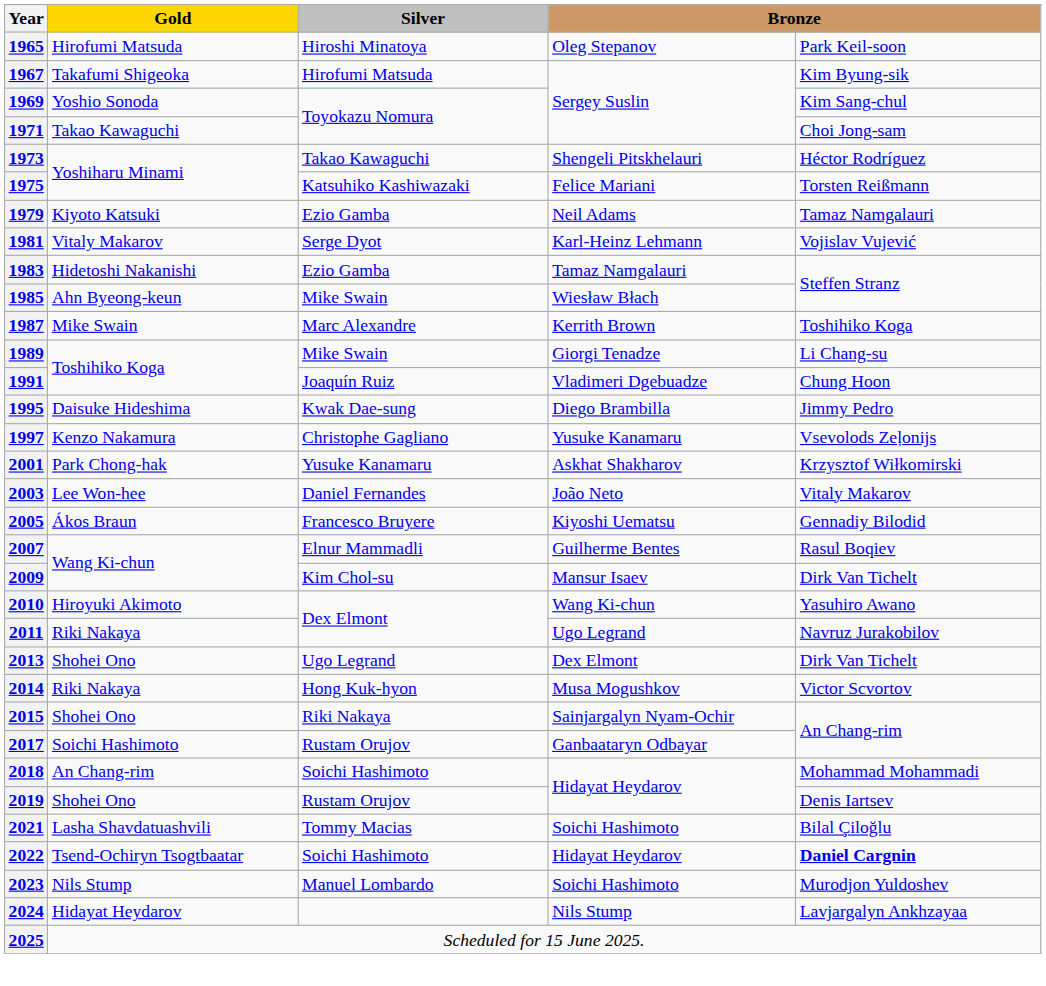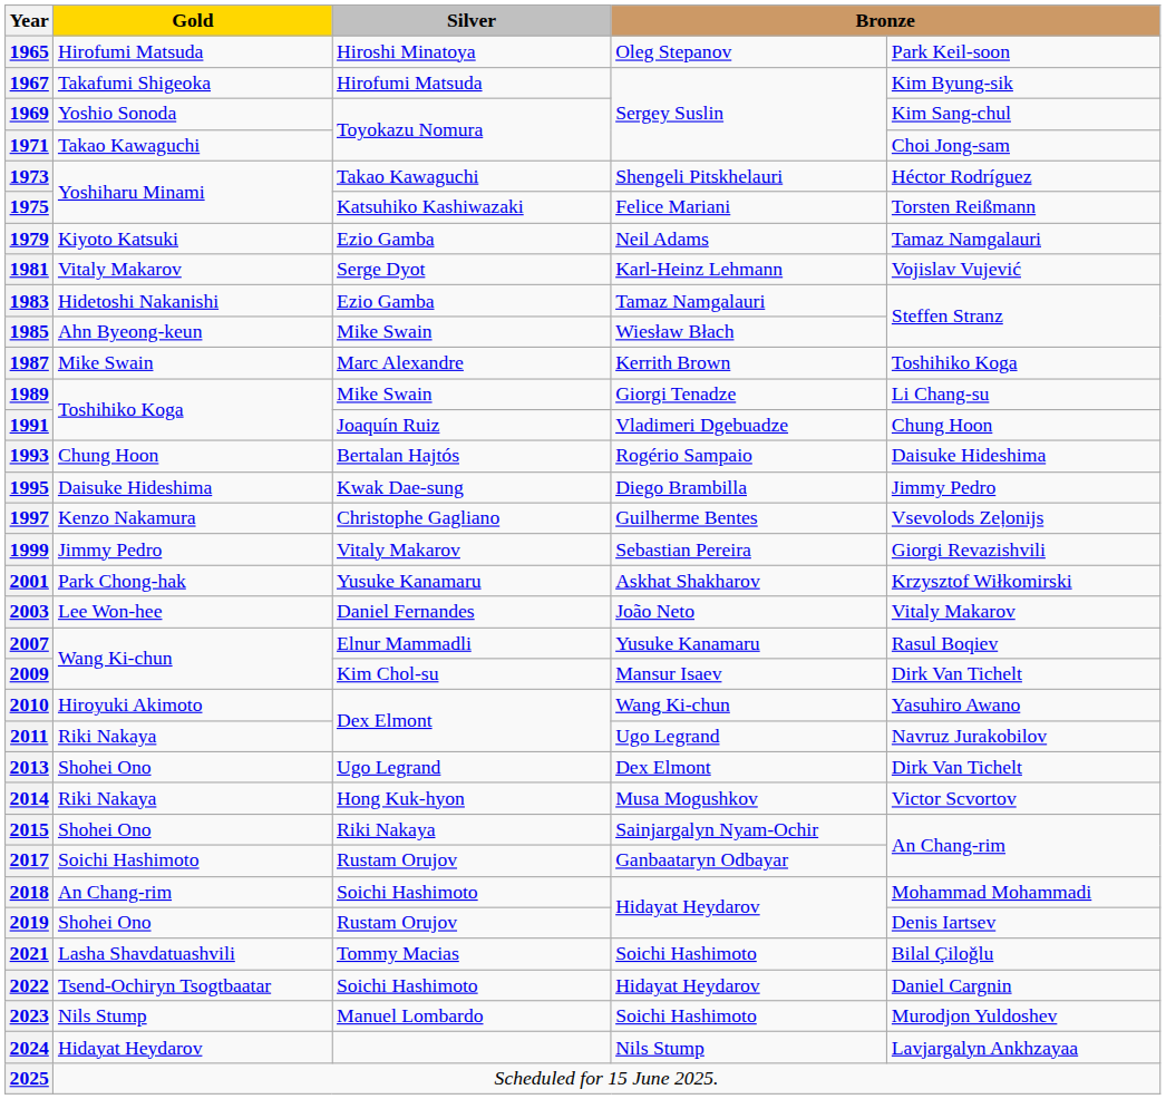 <table class=wikitable>
 <tr align=center>
 <th>Year</th>
 <td bgcolor=gold width=220><strong>Gold</strong></td>
 <td bgcolor=silver width=220><strong>Silver</strong></td>
 <td bgcolor=cc9966 colspan=2 width=440><strong>Bronze</strong></td>
 </tr>
 <tr>
 <th> <a href='#'>1965</a></th>
 <td> <a href='#'>Hirofumi Matsuda</a></td>
 <td> <a href='#'>Hiroshi Minatoya</a></td>
 <td> <a href='#'>Oleg Stepanov</a></td>
 <td> <a href='#'>Park Keil-soon</a></td>
 </tr>
 <tr>
 <th> <a href='#'>1967</a></th>
 <td> <a href='#'>Takafumi Shigeoka</a></td>
 <td> <a href='#'>Hirofumi Matsuda</a></td>
 <td rowspan=3> <a href='#'>Sergey Suslin</a></td>
 <td> <a href='#'>Kim Byung-sik</a></td>
 </tr>
 <tr>
 <th> <a href='#'>1969</a></th>
 <td> <a href='#'>Yoshio Sonoda</a></td>
 <td rowspan=2> <a href='#'>Toyokazu Nomura</a></td>
 <td> <a href='#'>Kim Sang-chul</a></td>
 </tr>
 <tr>
 <th> <a href='#'>1971</a></th>
 <td> <a href='#'>Takao Kawaguchi</a></td>
 <td> <a href='#'>Choi Jong-sam</a></td>
 </tr>
 <tr>
 <th> <a href='#'>1973</a></th>
 <td rowspan=2> <a href='#'>Yoshiharu Minami</a></td>
 <td> <a href='#'>Takao Kawaguchi</a></td>
 <td> <a href='#'>Shengeli Pitskhelauri</a></td>
 <td> <a href='#'>Héctor Rodríguez</a></td>
 </tr>
 <tr>
 <th> <a href='#'>1975</a></th>
 <td> <a href='#'>Katsuhiko Kashiwazaki</a></td>
 <td> <a href='#'>Felice Mariani</a></td>
 <td> <a href='#'>Torsten Reißmann</a></td>
 </tr>
 <tr>
 <th> <a href='#'>1979</a></th>
 <td> <a href='#'>Kiyoto Katsuki</a></td>
 <td> <a href='#'>Ezio Gamba</a></td>
 <td> <a href='#'>Neil Adams</a></td>
 <td> <a href='#'>Tamaz Namgalauri</a></td>
 </tr>
 <tr>
 <th> <a href='#'>1981</a></th>
 <td> <a href='#'>Vitaly Makarov</a></td>
 <td> <a href='#'>Serge Dyot</a></td>
 <td> <a href='#'>Karl-Heinz Lehmann</a></td>
 <td> <a href='#'>Vojislav Vujević</a></td>
 </tr>
 <tr>
 <th> <a href='#'>1983</a></th>
 <td> <a href='#'>Hidetoshi Nakanishi</a></td>
 <td> <a href='#'>Ezio Gamba</a></td>
 <td> <a href='#'>Tamaz Namgalauri</a></td>
 <td rowspan=2> <a href='#'>Steffen Stranz</a></td>
 </tr>
 <tr>
 <th> <a href='#'>1985</a></th>
 <td> <a href='#'>Ahn Byeong-keun</a></td>
 <td> <a href='#'>Mike Swain</a></td>
 <td> <a href='#'>Wiesław Błach</a></td>
 </tr>
 <tr>
 <th> <a href='#'>1987</a></th>
 <td> <a href='#'>Mike Swain</a></td>
 <td> <a href='#'>Marc Alexandre</a></td>
 <td> <a href='#'>Kerrith Brown</a></td>
 <td> <a href='#'>Toshihiko Koga</a></td>
 </tr>
 <tr>
 <th> <a href='#'>1989</a></th>
 <td rowspan=2> <a href='#'>Toshihiko Koga</a></td>
 <td> <a href='#'>Mike Swain</a></td>
 <td> <a href='#'>Giorgi Tenadze</a></td>
 <td> <a href='#'>Li Chang-su</a></td>
 </tr>
 <tr>
 <th> <a href='#'>1991</a></th>
 <td> <a href='#'>Joaquín Ruiz</a></td>
 <td> <a href='#'>Vladimeri Dgebuadze</a></td>
 <td> <a href='#'>Chung Hoon</a></td>
 </tr>
 <tr>
+<th> <a href='#'>1993</a></th>
+<td> <a href='#'>Chung Hoon</a></td>
+<td> <a href='#'>Bertalan Hajtós</a></td>
+<td> <a href='#'>Rogério Sampaio</a></td>
+<td> <a href='#'>Daisuke Hideshima</a></td>
+</tr>
+<tr>
 <th> <a href='#'>1995</a></th>
 <td> <a href='#'>Daisuke Hideshima</a></td>
 <td> <a href='#'>Kwak Dae-sung</a></td>
 <td> <a href='#'>Diego Brambilla</a></td>
 <td> <a href='#'>Jimmy Pedro</a></td>
 </tr>
 <tr>
 <th> <a href='#'>1997</a></th>
 <td> <a href='#'>Kenzo Nakamura</a></td>
 <td> <a href='#'>Christophe Gagliano</a></td>
-<td> <a href='#'>Yusuke Kanamaru</a></td>
+<td> <a href='#'>Guilherme Bentes</a></td>
 <td> <a href='#'>Vsevolods Zeļonijs</a></td>
+</tr>
+<tr>
+<th> <a href='#'>1999</a></th>
+<td> <a href='#'>Jimmy Pedro</a></td>
+<td> <a href='#'>Vitaly Makarov</a></td>
+<td> <a href='#'>Sebastian Pereira</a></td>
+<td> <a href='#'>Giorgi Revazishvili</a></td>
 </tr>
 <tr>
 <th> <a href='#'>2001</a></th>
 <td> <a href='#'>Park Chong-hak</a></td>
 <td> <a href='#'>Yusuke Kanamaru</a></td>
 <td> <a href='#'>Askhat Shakharov</a></td>
 <td> <a href='#'>Krzysztof Wiłkomirski</a></td>
 </tr>
 <tr>
 <th> <a href='#'>2003</a></th>
 <td> <a href='#'>Lee Won-hee</a></td>
 <td> <a href='#'>Daniel Fernandes</a></td>
 <td> <a href='#'>João Neto</a></td>
 <td> <a href='#'>Vitaly Makarov</a></td>
 </tr>
 <tr>
-<th> <a href='#'>2005</a></th>
-<td> <a href='#'>Ákos Braun</a></td>
-<td> <a href='#'>Francesco Bruyere</a></td>
-<td> <a href='#'>Kiyoshi Uematsu</a></td>
-<td> <a href='#'>Gennadiy Bilodid</a></td>
-</tr>
-<tr>
 <th> <a href='#'>2007</a></th>
 <td rowspan=2> <a href='#'>Wang Ki-chun</a></td>
 <td> <a href='#'>Elnur Mammadli</a></td>
-<td> <a href='#'>Guilherme Bentes</a></td>
+<td> <a href='#'>Yusuke Kanamaru</a></td>
 <td> <a href='#'>Rasul Boqiev</a></td>
 </tr>
 <tr>
 <th> <a href='#'>2009</a></th>
 <td> <a href='#'>Kim Chol-su</a></td>
 <td> <a href='#'>Mansur Isaev</a></td>
 <td> <a href='#'>Dirk Van Tichelt</a></td>
 </tr>
 <tr>
 <th> <a href='#'>2010</a></th>
 <td> <a href='#'>Hiroyuki Akimoto</a></td>
 <td rowspan=2> <a href='#'>Dex Elmont</a></td>
 <td> <a href='#'>Wang Ki-chun</a></td>
 <td> <a href='#'>Yasuhiro Awano</a></td>
 </tr>
 <tr>
 <th> <a href='#'>2011</a></th>
 <td> <a href='#'>Riki Nakaya</a></td>
 <td> <a href='#'>Ugo Legrand</a></td>
 <td> <a href='#'>Navruz Jurakobilov</a></td>
 </tr>
 <tr>
 <th> <a href='#'>2013</a></th>
 <td> <a href='#'>Shohei Ono</a></td>
 <td> <a href='#'>Ugo Legrand</a></td>
 <td> <a href='#'>Dex Elmont</a></td>
 <td> <a href='#'>Dirk Van Tichelt</a></td>
 </tr>
 <tr>
 <th> <a href='#'>2014</a></th>
 <td> <a href='#'>Riki Nakaya</a></td>
 <td> <a href='#'>Hong Kuk-hyon</a></td>
 <td> <a href='#'>Musa Mogushkov</a></td>
 <td> <a href='#'>Victor Scvortov</a></td>
 </tr>
 <tr>
 <th> <a href='#'>2015</a></th>
 <td> <a href='#'>Shohei Ono</a></td>
 <td> <a href='#'>Riki Nakaya</a></td>
 <td> <a href='#'>Sainjargalyn Nyam-Ochir</a></td>
 <td rowspan=2> <a href='#'>An Chang-rim</a></td>
 </tr>
 <tr>
 <th> <a href='#'>2017</a></th>
 <td> <a href='#'>Soichi Hashimoto</a></td>
 <td> <a href='#'>Rustam Orujov</a></td>
 <td> <a href='#'>Ganbaataryn Odbayar</a></td>
 </tr>
 <tr>
 <th> <a href='#'>2018</a></th>
 <td> <a href='#'>An Chang-rim</a></td>
 <td> <a href='#'>Soichi Hashimoto</a></td>
 <td rowspan=2> <a href='#'>Hidayat Heydarov</a></td>
 <td> <a href='#'>Mohammad Mohammadi</a></td>
 </tr>
 <tr>
 <th> <a href='#'>2019</a></th>
 <td> <a href='#'>Shohei Ono</a></td>
 <td> <a href='#'>Rustam Orujov</a></td>
 <td> <a href='#'>Denis Iartsev</a></td>
 </tr>
 <tr>
 <th> <a href='#'>2021</a></th>
 <td> <a href='#'>Lasha Shavdatuashvili</a></td>
 <td> <a href='#'>Tommy Macias</a></td>
 <td> <a href='#'>Soichi Hashimoto</a></td>
 <td> <a href='#'>Bilal Çiloğlu</a></td>
 </tr>
 <tr>
 <th> <a href='#'>2022</a></th>
 <td> <a href='#'>Tsend-Ochiryn Tsogtbaatar</a></td>
 <td> <a href='#'>Soichi Hashimoto</a></td>
 <td> <a href='#'>Hidayat Heydarov</a></td>
-<td><strong> <a href='#'>Daniel Cargnin</a></strong></td>
+<td> <a href='#'>Daniel Cargnin</a></td>
 </tr>
 <tr>
 <th> <a href='#'>2023</a></th>
 <td> <a href='#'>Nils Stump</a></td>
 <td> <a href='#'>Manuel Lombardo</a></td>
 <td> <a href='#'>Soichi Hashimoto</a></td>
 <td> <a href='#'>Murodjon Yuldoshev</a></td>
 </tr>
 <tr>
 <th> <a href='#'>2024</a></th>
 <td> <a href='#'>Hidayat Heydarov</a></td>
 <td> </td>
 <td> <a href='#'>Nils Stump</a></td>
 <td> <a href='#'>Lavjargalyn Ankhzayaa</a></td>
 </tr>
 <tr>
 <th> <a href='#'>2025</a></th>
 <td colspan=4 align=center><em>Scheduled for 15 June 2025.</em></td>
 </tr>
 </table>
